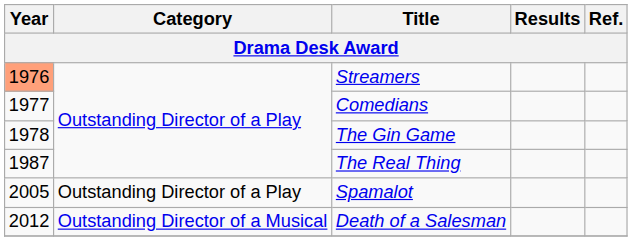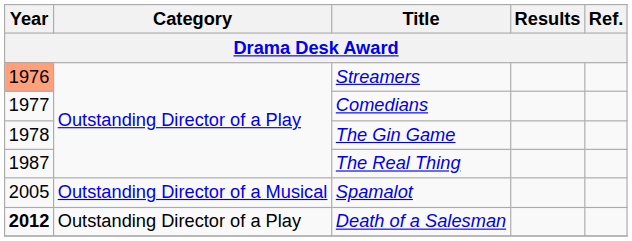 <table class="wikitable">
 <tr>
 <th>Year</th>
 <th>Category</th>
 <th>Title</th>
 <th>Results</th>
 <th>Ref.</th>
 </tr>
 <tr>
 <th colspan=5><a href='#'>Drama Desk Award</a></th>
 </tr>
 <tr>
 <td style="background: lightsalmon;">1976</td>
 <td rowspan=4><a href='#'>Outstanding Director of a Play</a></td>
 <td><em><a href='#'>Streamers</a></em></td>
 <td></td>
 <td></td>
 </tr>
 <tr>
 <td>1977</td>
 <td><em><a href='#'>Comedians</a></em></td>
 <td></td>
 <td></td>
 </tr>
 <tr>
 <td>1978</td>
 <td><em><a href='#'>The Gin Game</a></em></td>
 <td></td>
 <td></td>
 </tr>
 <tr>
 <td>1987</td>
 <td><em><a href='#'>The Real Thing</a></em></td>
 <td></td>
 <td></td>
 </tr>
 <tr>
 <td>2005</td>
-<td>Outstanding Director of a Play</td>
+<td><a href='#'>Outstanding Director of a Musical</a></td>
 <td><em><a href='#'>Spamalot</a></em></td>
 <td></td>
 <td></td>
 </tr>
 <tr>
-<td>2012</td>
-<td><a href='#'>Outstanding Director of a Musical</a></td>
+<td><strong>2012</strong></td>
+<td>Outstanding Director of a Play</td>
 <td><em><a href='#'>Death of a Salesman</a></em></td>
 <td></td>
 <td></td>
 </tr>
 <tr>
 </tr>
 </table>
